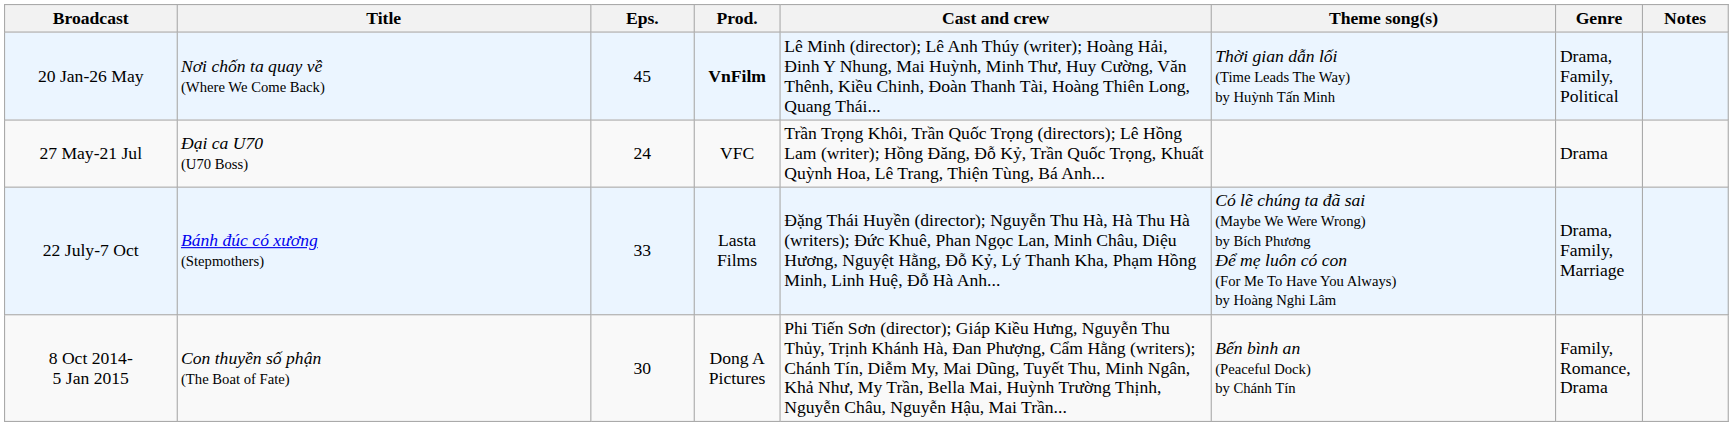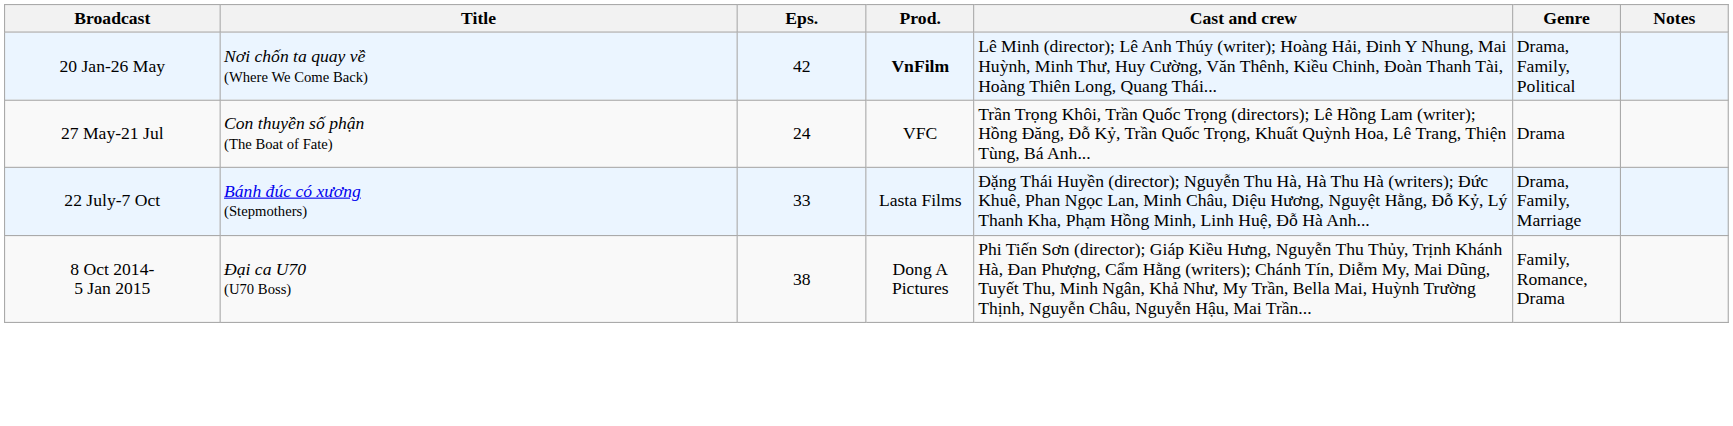 <table class="wikitable sortable">
 <tr>
 <th style="width:10%;">Broadcast</th>
 <th style="width:24%;">Title</th>
 <th style="width:6%;">Eps.</th>
 <th style="width:5%;">Prod.</th>
 <th style="width:25%;">Cast and crew</th>
-<th style="width:20%;">Theme song(s)</th>
 <th style="width:5%;">Genre</th>
 <th style="width:5%;">Notes</th>
 </tr>
 <tr ---- bgcolor="#ebf5ff">
 <td style="text-align:center;">20 Jan-26 May <br></td>
 <td><em>Nơi chốn ta quay về</em> <br><small>(Where We Come Back)</small></td>
-<td style="text-align:center;">45</td>
+<td style="text-align:center;">42</td>
 <td style="text-align:center;"><strong>VnFilm</strong></td>
 <td>Lê Minh (director); Lê Anh Thúy (writer); Hoàng Hải, Đinh Y Nhung, Mai Huỳnh, Minh Thư, Huy Cường, Văn Thênh, Kiều Chinh, Đoàn Thanh Tài, Hoàng Thiên Long, Quang Thái...</td>
-<td><em>Thời gian dẫn lối</em> <br><small>(Time Leads The Way)</small><br><small>by Huỳnh Tấn Minh</small></td>
 <td>Drama, Family, Political</td>
 <td></td>
 </tr>
 <tr>
 <td style="text-align:center;">27 May-21 Jul <br></td>
-<td><em>Đại ca U70</em> <br><small>(U70 Boss)</small></td>
+<td><em>Con thuyền số phận</em> <br><small>(The Boat of Fate)</small></td>
 <td style="text-align:center;">24</td>
 <td style="text-align:center;">VFC</td>
 <td>Trần Trọng Khôi, Trần Quốc Trọng (directors); Lê Hồng Lam (writer); Hồng Đăng, Đỗ Kỷ, Trần Quốc Trọng, Khuất Quỳnh Hoa, Lê Trang, Thiện Tùng, Bá Anh...</td>
-<td></td>
 <td>Drama</td>
 <td></td>
 </tr>
 <tr ---- bgcolor="#ebf5ff">
 <td style="text-align:center;">22 July-7 Oct <br></td>
 <td><em><a href='#'>Bánh đúc có xương</a></em> <br><small>(Stepmothers)</small></td>
 <td style="text-align:center;">33</td>
 <td style="text-align:center;">Lasta Films</td>
 <td>Đặng Thái Huyền (director); Nguyễn Thu Hà, Hà Thu Hà (writers); Đức Khuê, Phan Ngọc Lan, Minh Châu, Diệu Hương, Nguyệt Hằng, Đỗ Kỷ, Lý Thanh Kha, Phạm Hồng Minh, Linh Huệ, Đỗ Hà Anh...</td>
-<td><em>Có lẽ chúng ta đã sai</em> <br><small>(Maybe We Were Wrong)</small><br><small>by Bích Phương</small><br><em>Để mẹ luôn có con</em> <br><small>(For Me To Have You Always)<br>by Hoàng Nghi Lâm</small></td>
 <td>Drama, Family, Marriage</td>
 <td></td>
 </tr>
 <tr>
 <td style="text-align:center;">8 Oct 2014-<br>5 Jan 2015 <br></td>
-<td><em>Con thuyền số phận</em> <br><small>(The Boat of Fate)</small></td>
-<td style="text-align:center;">30</td>
+<td><em>Đại ca U70</em> <br><small>(U70 Boss)</small></td>
+<td style="text-align:center;">38</td>
 <td style="text-align:center;">Dong A Pictures</td>
 <td>Phi Tiến Sơn (director); Giáp Kiều Hưng, Nguyễn Thu Thủy, Trịnh Khánh Hà, Đan Phượng, Cẩm Hằng (writers); Chánh Tín, Diễm My, Mai Dũng, Tuyết Thu, Minh Ngân, Khả Như, My Trần, Bella Mai, Huỳnh Trường Thịnh, Nguyễn Châu, Nguyễn Hậu, Mai Trần...</td>
-<td><em>Bến bình an</em> <br><small>(Peaceful Dock)</small><br><small>by Chánh Tín</small></td>
 <td>Family, Romance, Drama</td>
 <td></td>
 </tr>
 </table>
